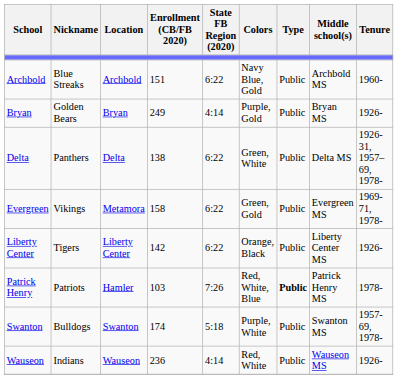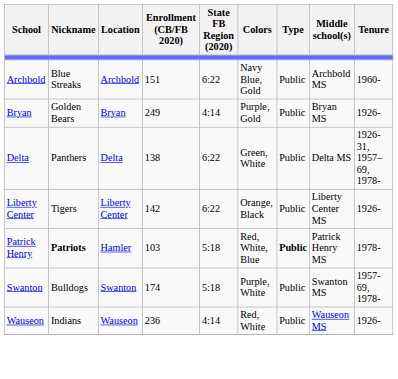 <table class="wikitable sortable">
 <tr>
 <th>School</th>
 <th>Nickname</th>
 <th>Location</th>
 <th>Enrollment (CB/FB 2020)</th>
 <th>State FB Region (2020)</th>
 <th>Colors</th>
 <th>Type</th>
 <th>Middle school(s)</th>
 <th>Tenure</th>
 </tr>
 <tr>
 <th colspan="9" style="background:#676AFE;"></th>
 </tr>
 <tr>
 <td><a href='#'>Archbold</a></td>
 <td>Blue Streaks</td>
 <td><a href='#'>Archbold</a></td>
 <td>151</td>
 <td>6:22</td>
 <td>Navy Blue, Gold <br> </td>
 <td>Public</td>
 <td>Archbold MS</td>
 <td>1960-</td>
 </tr>
 <tr>
 <td><a href='#'>Bryan</a></td>
 <td>Golden Bears</td>
 <td><a href='#'>Bryan</a></td>
 <td>249</td>
 <td>4:14</td>
 <td>Purple, Gold<br> </td>
 <td>Public</td>
 <td>Bryan MS</td>
 <td>1926-</td>
 </tr>
 <tr>
 <td><a href='#'>Delta</a></td>
 <td>Panthers</td>
 <td><a href='#'>Delta</a></td>
 <td>138</td>
 <td>6:22</td>
 <td>Green, White <br>  </td>
 <td>Public</td>
 <td>Delta MS</td>
 <td>1926-31, 1957–69, 1978-</td>
 </tr>
 <tr>
-<td><a href='#'>Evergreen</a></td>
-<td>Vikings</td>
-<td><a href='#'>Metamora</a></td>
-<td>158</td>
-<td>6:22</td>
-<td>Green, Gold<br> </td>
-<td>Public</td>
-<td>Evergreen MS</td>
-<td>1969-71, 1978-</td>
-</tr>
-<tr>
 <td><a href='#'>Liberty Center</a></td>
 <td>Tigers</td>
 <td><a href='#'>Liberty Center</a></td>
 <td>142</td>
 <td>6:22</td>
 <td>Orange, Black <br>  </td>
 <td>Public</td>
 <td>Liberty Center MS</td>
 <td>1926-</td>
 </tr>
 <tr>
 <td><a href='#'>Patrick Henry</a></td>
-<td>Patriots</td>
+<td><strong>Patriots</strong></td>
 <td><a href='#'>Hamler</a></td>
 <td>103</td>
-<td>7:26</td>
+<td>5:18</td>
 <td>Red, White, Blue <br>   </td>
 <td><strong>Public</strong></td>
 <td>Patrick Henry MS</td>
 <td>1978-</td>
 </tr>
 <tr>
 <td><a href='#'>Swanton</a></td>
 <td>Bulldogs</td>
 <td><a href='#'>Swanton</a></td>
 <td>174</td>
 <td>5:18</td>
 <td>Purple, White <br>  </td>
 <td>Public</td>
 <td>Swanton MS</td>
 <td>1957-69, 1978-</td>
 </tr>
 <tr>
 <td><a href='#'>Wauseon</a></td>
 <td>Indians</td>
 <td><a href='#'>Wauseon</a></td>
 <td>236</td>
 <td>4:14</td>
 <td>Red, White <br>  </td>
 <td>Public</td>
 <td><a href='#'>Wauseon MS</a></td>
 <td>1926-</td>
 </tr>
 <tr>
 </tr>
 </table>
